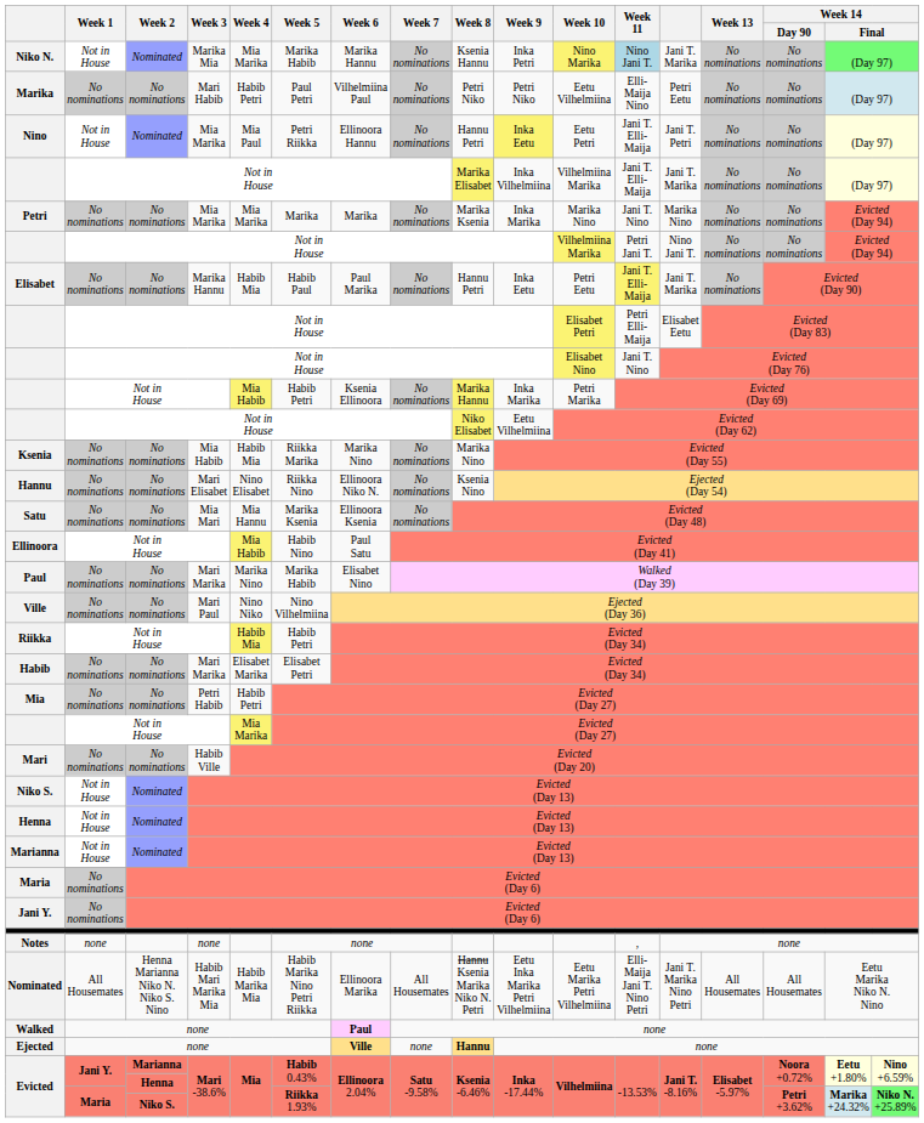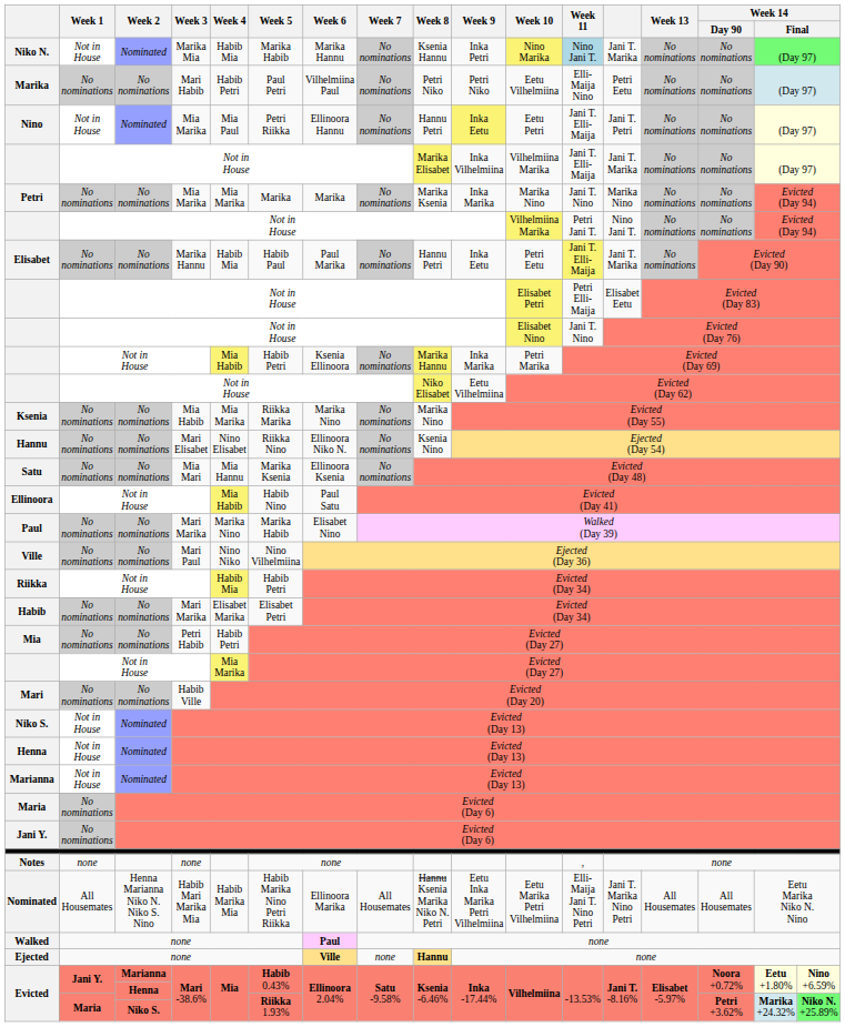 <table class="wikitable" style="text-align:center; width:100%; font-size:85%; line-height:15px;">
 <tr>
 <th style="width:5%" rowspan=2></th>
 <th style="width:5%" rowspan=2>Week 1</th>
 <th style="width:5%" rowspan=2>Week 2</th>
 <th style="width:5%" rowspan=2>Week 3</th>
 <th style="width:5%" rowspan=2>Week 4</th>
 <th style="width:5%" rowspan=2>Week 5</th>
 <th style="width:5%" rowspan=2>Week 6</th>
 <th style="width:5%" rowspan=2>Week 7</th>
 <th style="width:5%" rowspan=2>Week 8</th>
 <th style="width:5%" rowspan=2>Week 9</th>
 <th style="width:5%" rowspan=2>Week 10</th>
 <th style="width:5%" rowspan=2>Week 11</th>
 <th style="width:5%" rowspan=2></th>
 <th style="width:5%" rowspan=2>Week 13</th>
 <th style="width:15%" colspan=3>Week 14</th>
 </tr>
 <tr>
 <th style="width:5%">Day 90</th>
 <th style="width:10%" colspan=2>Final</th>
 </tr>
 <tr>
 <th>Niko N.</th>
 <td style="background:#fff;"><em>Not in<br>House</em></td>
 <td style="background:#959FFD;"><em>Nominated</em></td>
 <td>Marika<br>Mia</td>
-<td>Mia<br>Marika</td>
+<td>Habib<br>Mia</td>
 <td>Marika<br>Habib</td>
 <td>Marika<br>Hannu</td>
 <td style="background:#ccc;"><em>No<br>nominations</em></td>
 <td>Ksenia<br>Hannu</td>
 <td>Inka<br>Petri</td>
 <td style="background:#FBF373;">Nino<br>Marika</td>
 <td style="background:lightblue;">Nino<br>Jani T.</td>
 <td>Jani T.<br>Marika</td>
 <td style="background:#ccc;"><em>No<br>nominations</em></td>
 <td style="background:#ccc;"><em>No<br>nominations</em></td>
 <td style="background:#73FB76;" colspan=2><strong></strong><br>(Day 97)</td>
 </tr>
 <tr>
 <th>Marika</th>
 <td style="background:#ccc;"><em>No<br>nominations</em></td>
 <td style="background:#ccc;"><em>No<br>nominations</em></td>
 <td>Mari<br>Habib</td>
 <td>Habib<br>Petri</td>
 <td>Paul<br>Petri</td>
 <td>Vilhelmiina<br>Paul</td>
 <td style="background:#ccc;"><em>No<br>nominations</em></td>
 <td>Petri<br>Niko</td>
 <td>Petri<br>Niko</td>
 <td>Eetu<br>Vilhelmiina</td>
 <td>Elli-Maija<br>Nino</td>
 <td>Petri<br>Eetu</td>
 <td style="background:#ccc;"><em>No<br>nominations</em></td>
 <td style="background:#ccc;"><em>No<br>nominations</em></td>
 <td style="background:#D1E8EF;" colspan=2><strong></strong><br>(Day 97)</td>
 </tr>
 <tr>
 <th>Nino</th>
 <td style="background:#fff;"><em>Not in<br>House</em></td>
 <td style="background:#959FFD;"><em>Nominated</em></td>
 <td>Mia<br>Marika</td>
 <td>Mia<br>Paul</td>
 <td>Petri<br>Riikka</td>
 <td>Ellinoora<br>Hannu</td>
 <td style="background:#ccc;"><em>No<br>nominations</em></td>
 <td>Hannu<br>Petri</td>
 <td style="background:#FBF373;">Inka<br>Eetu</td>
 <td>Eetu<br>Petri</td>
 <td>Jani T.<br>Elli-Maija</td>
 <td>Jani T.<br>Petri</td>
 <td style="background:#ccc;"><em>No<br>nominations</em></td>
 <td style="background:#ccc;"><em>No<br>nominations</em></td>
 <td style="background:#FFFFDD;" colspan=2><strong></strong><br>(Day 97)</td>
 </tr>
 <tr>
 <th></th>
 <td style="background:#fff;" colspan=7><em>Not in<br>House</em></td>
 <td style="background:#FBF373;">Marika<br>Elisabet</td>
 <td>Inka<br>Vilhelmiina</td>
 <td>Vilhelmiina<br>Marika</td>
 <td>Jani T.<br>Elli-Maija</td>
 <td>Jani T.<br>Marika</td>
 <td style="background:#ccc;"><em>No<br>nominations</em></td>
 <td style="background:#ccc;"><em>No<br>nominations</em></td>
 <td style="background:#FFFFDD;" colspan=2><strong></strong><br>(Day 97)</td>
 </tr>
 <tr>
 <th>Petri</th>
 <td style="background:#ccc;"><em>No<br>nominations</em></td>
 <td style="background:#ccc;"><em>No<br>nominations</em></td>
 <td>Mia<br>Marika</td>
 <td>Mia<br>Marika</td>
 <td>Marika<br></td>
 <td>Marika<br></td>
 <td style="background:#ccc;"><em>No<br>nominations</em></td>
 <td>Marika<br>Ksenia</td>
 <td>Inka<br>Marika</td>
 <td>Marika<br>Nino</td>
 <td>Jani T.<br>Nino</td>
 <td>Marika<br>Nino</td>
 <td style="background:#ccc;"><em>No<br>nominations</em></td>
 <td style="background:#ccc;"><em>No<br>nominations</em></td>
 <td style="background:#ff8072;" colspan=2><em>Evicted</em><br>(Day 94)</td>
 </tr>
 <tr>
 <th></th>
 <td style="background:#fff;" colspan=9><em>Not in<br>House</em></td>
 <td style="background:#FBF373;">Vilhelmiina<br>Marika</td>
 <td>Petri<br>Jani T.</td>
 <td>Nino<br>Jani T.</td>
 <td style="background:#ccc;"><em>No<br>nominations</em></td>
 <td style="background:#ccc;"><em>No<br>nominations</em></td>
 <td style="background:#ff8072;" colspan=2><em>Evicted</em><br>(Day 94)</td>
 </tr>
 <tr>
 <th>Elisabet</th>
 <td style="background:#ccc;"><em>No<br>nominations</em></td>
 <td style="background:#ccc;"><em>No<br>nominations</em></td>
 <td>Marika<br>Hannu</td>
 <td>Habib<br>Mia</td>
 <td>Habib<br>Paul</td>
 <td>Paul<br>Marika</td>
 <td style="background:#ccc;"><em>No<br>nominations</em></td>
 <td>Hannu<br>Petri</td>
 <td>Inka<br>Eetu</td>
 <td>Petri<br>Eetu</td>
 <td style="background:#FBF373;">Jani T.<br>Elli-Maija</td>
 <td>Jani T.<br>Marika</td>
 <td style="background:#ccc;"><em>No<br>nominations</em></td>
 <td style="background:#FF8072" colspan=3><em>Evicted</em><br>(Day 90)</td>
 </tr>
 <tr>
 <th></th>
 <td style="background:#fff;" colspan=9><em>Not in<br>House</em></td>
 <td style="background:#FBF373;">Elisabet<br>Petri</td>
 <td>Petri<br>Elli-Maija</td>
 <td>Elisabet<br>Eetu</td>
 <td style="background:#FF8072" colspan=4><em>Evicted</em><br>(Day 83)</td>
 </tr>
 <tr>
 <th></th>
 <td style="background:#fff;" colspan=9><em>Not in<br>House</em></td>
 <td style="background:#FBF373;">Elisabet<br>Nino</td>
 <td>Jani T.<br>Nino</td>
 <td style="background:#FF8072" colspan=5><em>Evicted</em><br>(Day 76)</td>
 </tr>
 <tr>
 <th></th>
 <td style="background:#fff;" colspan=3><em>Not in<br>House</em></td>
 <td style="background:#FBF373;">Mia<br>Habib</td>
 <td>Habib<br>Petri</td>
 <td>Ksenia<br>Ellinoora</td>
 <td style="background:#ccc;"><em>No<br>nominations</em></td>
 <td style="background:#FBF373;">Marika<br>Hannu</td>
 <td>Inka<br>Marika</td>
 <td>Petri<br>Marika</td>
 <td style="background:#FF8072" colspan=6><em>Evicted</em><br>(Day 69)</td>
 </tr>
 <tr>
 <th></th>
 <td style="background:#fff;" colspan=7><em>Not in<br>House</em></td>
 <td style="background:#FBF373;">Niko<br>Elisabet</td>
 <td>Eetu<br>Vilhelmiina</td>
 <td style="background:#FF8072" colspan=7><em>Evicted</em><br>(Day 62)</td>
 </tr>
 <tr>
 <th>Ksenia</th>
 <td style="background:#ccc;"><em>No<br>nominations</em></td>
 <td style="background:#ccc;"><em>No<br>nominations</em></td>
 <td>Mia<br>Habib</td>
-<td>Habib<br>Mia</td>
+<td>Mia<br>Marika</td>
 <td>Riikka<br>Marika</td>
 <td>Marika<br>Nino</td>
 <td style="background:#ccc;"><em>No<br>nominations</em></td>
 <td>Marika<br>Nino</td>
 <td style="background:#FF8072" colspan=8><em>Evicted</em><br>(Day 55)</td>
 </tr>
 <tr>
 <th>Hannu</th>
 <td style="background:#ccc;"><em>No<br>nominations</em></td>
 <td style="background:#ccc;"><em>No<br>nominations</em></td>
 <td>Mari<br>Elisabet</td>
 <td>Nino<br>Elisabet</td>
 <td>Riikka<br>Nino</td>
 <td>Ellinoora<br>Niko N.</td>
 <td style="background:#ccc;"><em>No<br>nominations</em></td>
 <td>Ksenia<br>Nino</td>
 <td style="background:#FFE08B" colspan=8><em>Ejected</em><br>(Day 54)</td>
 </tr>
 <tr>
 <th>Satu</th>
 <td style="background:#ccc;"><em>No<br>nominations</em></td>
 <td style="background:#ccc;"><em>No<br>nominations</em></td>
 <td>Mia<br>Mari</td>
 <td>Mia<br>Hannu</td>
 <td>Marika<br>Ksenia</td>
 <td>Ellinoora<br>Ksenia</td>
 <td style="background:#ccc;"><em>No<br>nominations</em></td>
 <td style="background:#FF8072" colspan=9><em>Evicted</em><br>(Day 48)</td>
 </tr>
 <tr>
 <th>Ellinoora</th>
 <td style="background:#fff;" colspan=3><em>Not in<br>House</em></td>
 <td style="background:#FBF373;">Mia<br>Habib</td>
 <td>Habib<br>Nino</td>
 <td>Paul<br>Satu</td>
 <td style="background:#FF8072" colspan=10><em>Evicted</em><br>(Day 41)</td>
 </tr>
 <tr>
 <th>Paul</th>
 <td style="background:#ccc;"><em>No<br>nominations</em></td>
 <td style="background:#ccc;"><em>No<br>nominations</em></td>
 <td>Mari<br>Marika</td>
 <td>Marika<br>Nino</td>
 <td>Marika<br>Habib</td>
 <td>Elisabet<br>Nino</td>
 <td style="background:#fcf;" colspan=10><em>Walked</em><br>(Day 39)</td>
 </tr>
 <tr>
 <th>Ville</th>
 <td style="background:#ccc;"><em>No<br>nominations</em></td>
 <td style="background:#ccc;"><em>No<br>nominations</em></td>
 <td>Mari<br>Paul</td>
 <td>Nino<br>Niko</td>
 <td>Nino<br>Vilhelmiina</td>
 <td style="background:#FFE08B" colspan=11><em>Ejected</em><br>(Day 36)</td>
 </tr>
 <tr>
 <th>Riikka</th>
 <td style="background:#fff;" colspan=3><em>Not in<br>House</em></td>
 <td style="background:#FBF373;">Habib<br>Mia</td>
 <td>Habib<br>Petri</td>
 <td style="background:#FF8072" colspan=11><em>Evicted</em><br>(Day 34)</td>
 </tr>
 <tr>
 <th>Habib</th>
 <td style="background:#ccc;"><em>No<br>nominations</em></td>
 <td style="background:#ccc;"><em>No<br>nominations</em></td>
 <td>Mari<br>Marika</td>
 <td>Elisabet<br>Marika</td>
 <td>Elisabet<br>Petri</td>
 <td style="background:#FF8072" colspan=11><em>Evicted</em><br>(Day 34)</td>
 </tr>
 <tr>
 <th>Mia</th>
 <td style="background:#ccc;"><em>No<br>nominations</em></td>
 <td style="background:#ccc;"><em>No<br>nominations</em></td>
 <td>Petri<br>Habib</td>
 <td>Habib<br>Petri</td>
 <td style="background:#FF8072" colspan=12><em>Evicted</em><br>(Day 27)</td>
 </tr>
 <tr>
 <th></th>
 <td style="background:#fff;" colspan=3><em>Not in<br>House</em></td>
 <td style="background:#FBF373;">Mia<br>Marika</td>
 <td style="background:#FF8072" colspan=12><em>Evicted</em><br>(Day 27)</td>
 </tr>
 <tr>
 <th>Mari</th>
 <td style="background:#ccc;"><em>No<br>nominations</em></td>
 <td style="background:#ccc;"><em>No<br>nominations</em></td>
 <td>Habib<br>Ville</td>
 <td style="background:#FF8072" colspan=13><em>Evicted</em><br>(Day 20)</td>
 </tr>
 <tr>
 <th>Niko S.</th>
 <td style="background:#fff;"><em>Not in<br>House</em></td>
 <td style="background:#959FFD;"><em>Nominated</em></td>
 <td style="background:#FF8072" colspan=14><em>Evicted</em><br>(Day 13)</td>
 </tr>
 <tr>
 <th>Henna</th>
 <td style="background:#fff;"><em>Not in<br>House</em></td>
 <td style="background:#959FFD;"><em>Nominated</em></td>
 <td style="background:#FF8072" colspan=14><em>Evicted</em><br>(Day 13)</td>
 </tr>
 <tr>
 <th>Marianna</th>
 <td style="background:#fff;"><em>Not in<br>House</em></td>
 <td style="background:#959FFD;"><em>Nominated</em></td>
 <td style="background:#FF8072" colspan=14><em>Evicted</em><br>(Day 13)</td>
 </tr>
 <tr>
 <th>Maria</th>
 <td style="background:#ccc;"><em>No<br>nominations</em></td>
 <td style="background:#FF8072" colspan=15><em>Evicted</em><br>(Day 6)</td>
 </tr>
 <tr>
 <th>Jani Y.</th>
 <td style="background:#ccc;"><em>No<br>nominations</em></td>
 <td style="background:#FF8072" colspan=15><em>Evicted</em><br>(Day 6)</td>
 </tr>
 <tr>
 <th colspan="17" style="background:black"></th>
 </tr>
 <tr>
 <th><strong>Notes</strong></th>
 <td><em>none</em></td>
 <td></td>
 <td><em>none</em></td>
 <td></td>
 <td colspan="3"><em>none</em></td>
 <td></td>
 <td></td>
 <td></td>
 <td>, </td>
 <td colspan="5"><em>none</em></td>
 </tr>
 <tr>
 <th>Nominated</th>
 <td>All<br>Housemates</td>
 <td>Henna<br>Marianna<br>Niko N.<br>Niko S.<br>Nino</td>
 <td>Habib<br>Mari<br>Marika<br>Mia</td>
 <td>Habib<br>Marika<br>Mia</td>
 <td>Habib<br>Marika<br>Nino<br>Petri<br>Riikka</td>
 <td>Ellinoora<br>Marika</td>
 <td>All<br>Housemates</td>
 <td><s>Hannu</s><br>Ksenia<br>Marika<br>Niko N.<br>Petri</td>
 <td>Eetu<br>Inka<br>Marika<br>Petri<br>Vilhelmiina</td>
 <td>Eetu<br>Marika<br>Petri<br>Vilhelmiina</td>
 <td>Elli-Maija<br>Jani T.<br>Nino<br>Petri</td>
 <td>Jani T.<br>Marika<br>Nino<br>Petri</td>
 <td>All<br>Housemates</td>
 <td>All<br>Housemates</td>
 <td colspan=2>Eetu<br>Marika<br>Niko N.<br>Nino</td>
 </tr>
 <tr>
 <th>Walked</th>
 <td colspan=5><em>none</em></td>
 <td style="background:#FCF"><strong>Paul</strong></td>
 <td colspan=10><em>none</em></td>
 </tr>
 <tr>
 <th>Ejected</th>
 <td colspan=5><em>none</em></td>
 <td style="background:#FFE08B"><strong>Ville</strong></td>
 <td><em>none</em></td>
 <td style="background:#FFE08B"><strong>Hannu</strong></td>
 <td colspan=8><em>none</em></td>
 </tr>
 <tr>
 <th rowspan="4">Evicted</th>
 <td rowspan="2" style="background:salmon;"><strong>Jani Y.</strong><br></td>
 <td style="background:salmon;"><strong>Marianna</strong><br></td>
 <td rowspan="4" style="background:salmon;"><strong>Mari</strong><br>-38.6%<br></td>
 <td rowspan="4" style="background:salmon;"><strong>Mia</strong><br><br></td>
 <td rowspan="2" style="background:salmon;"><strong>Habib</strong><br>0.43%<br></td>
 <td rowspan="4" style="background:salmon;"><strong>Ellinoora</strong><br>2.04%<br></td>
 <td rowspan="4" style="background:salmon;"><strong>Satu</strong><br>-9.58%<br></td>
 <td rowspan="4" style="background:salmon;"><strong>Ksenia</strong><br>-6.46%<br></td>
 <td rowspan="4" style="background:salmon;"><strong>Inka</strong><br>-17.44%<br></td>
 <td rowspan="4" style="background:salmon;"><strong>Vilhelmiina</strong> <br></td>
 <td rowspan="4" style="background:salmon;"><strong></strong> <br>-13.53%<br></td>
 <td rowspan="4" style="background:salmon;"><strong>Jani T.</strong><br>-8.16%<br></td>
 <td rowspan="4" style="background:salmon;"><strong>Elisabet</strong><br>-5.97%<br></td>
 <td rowspan="2" style="background:salmon;"><strong>Noora</strong><br>+0.72%<br></td>
 <td rowspan="2" style="background:#FFFFDD;"><strong>Eetu</strong><br>+1.80%<br></td>
 <td rowspan="2" style="background:#FFFFDD;"><strong>Nino</strong><br>+6.59%<br></td>
 </tr>
 <tr>
 <td rowspan="2" style="background:salmon;"><strong>Henna</strong><br></td>
 </tr>
 <tr>
 <td rowspan="2" style="background:salmon;"><strong>Maria</strong><br></td>
 <td rowspan="2" style="background:salmon;"><strong>Riikka</strong><br>1.93%<br></td>
 <td rowspan="2" style="background:salmon;"><strong>Petri</strong><br>+3.62%<br></td>
 <td rowspan="2" style="background:#d1e8ef;"><strong>Marika</strong><br>+24.32%<br></td>
 <td rowspan="2" style="background:#73fb76;"><strong>Niko N.</strong><br>+25.89%<br></td>
 </tr>
 <tr>
 <td style="background:salmon;"><strong>Niko S.</strong><br></td>
 </tr>
 </table>
